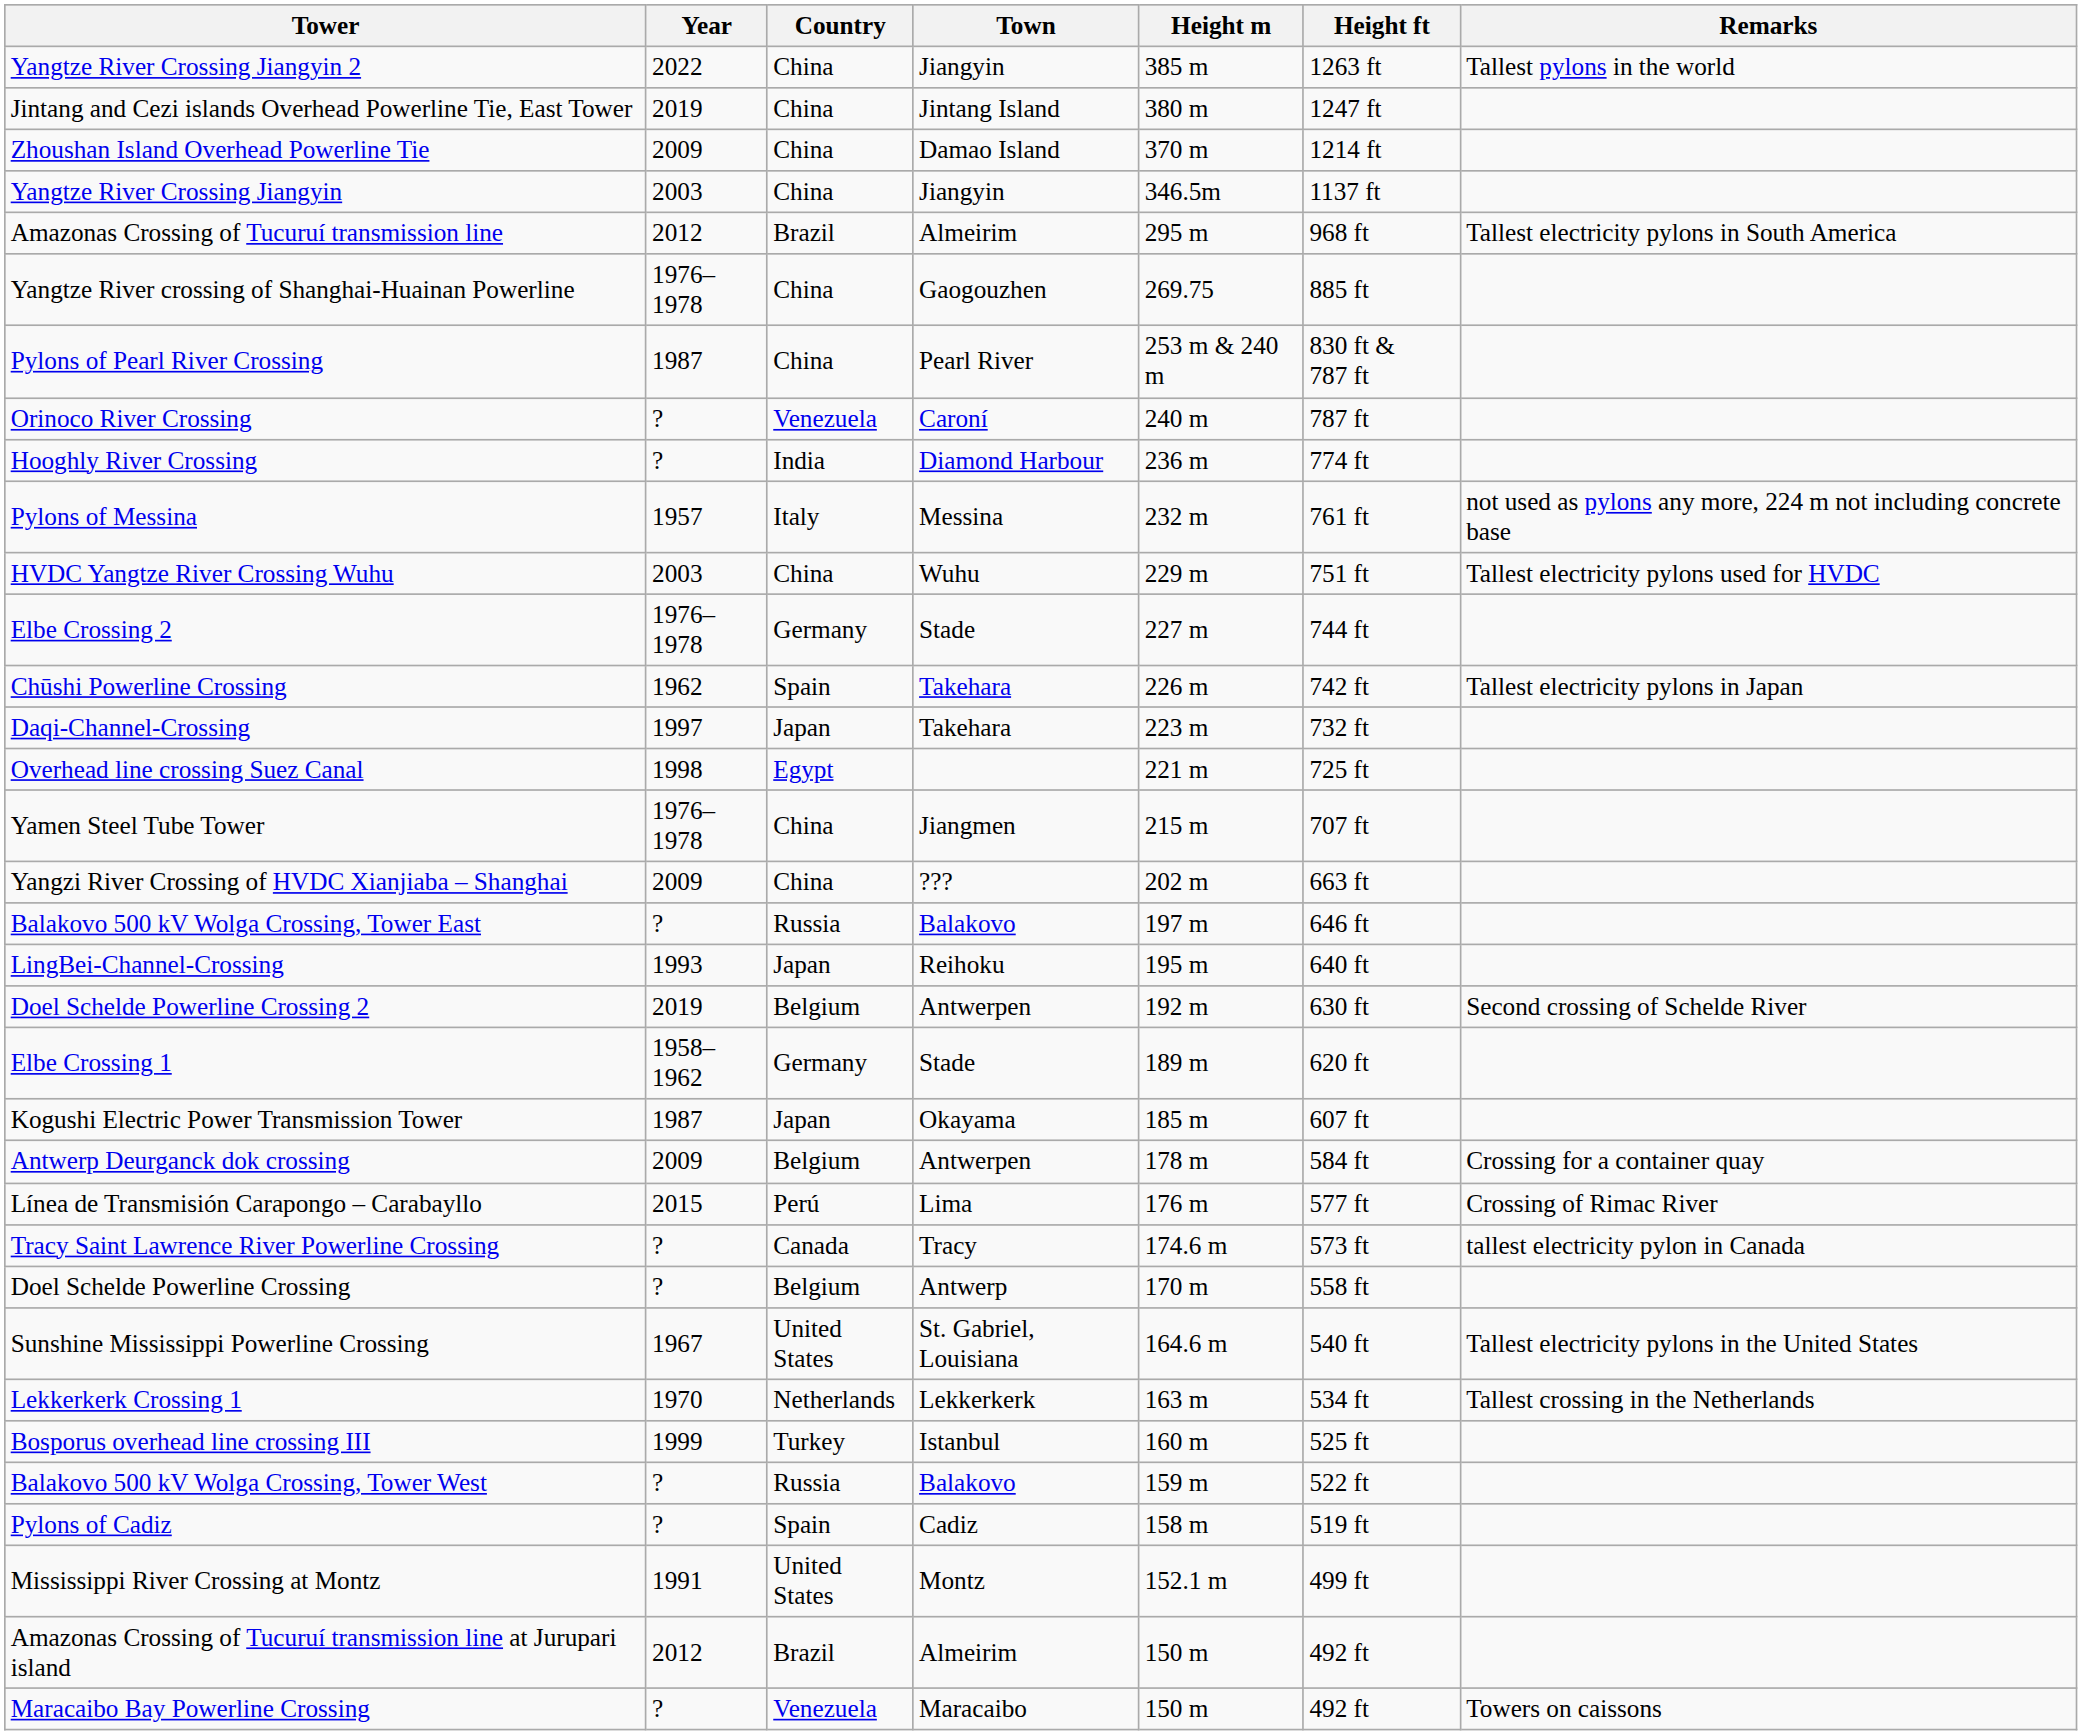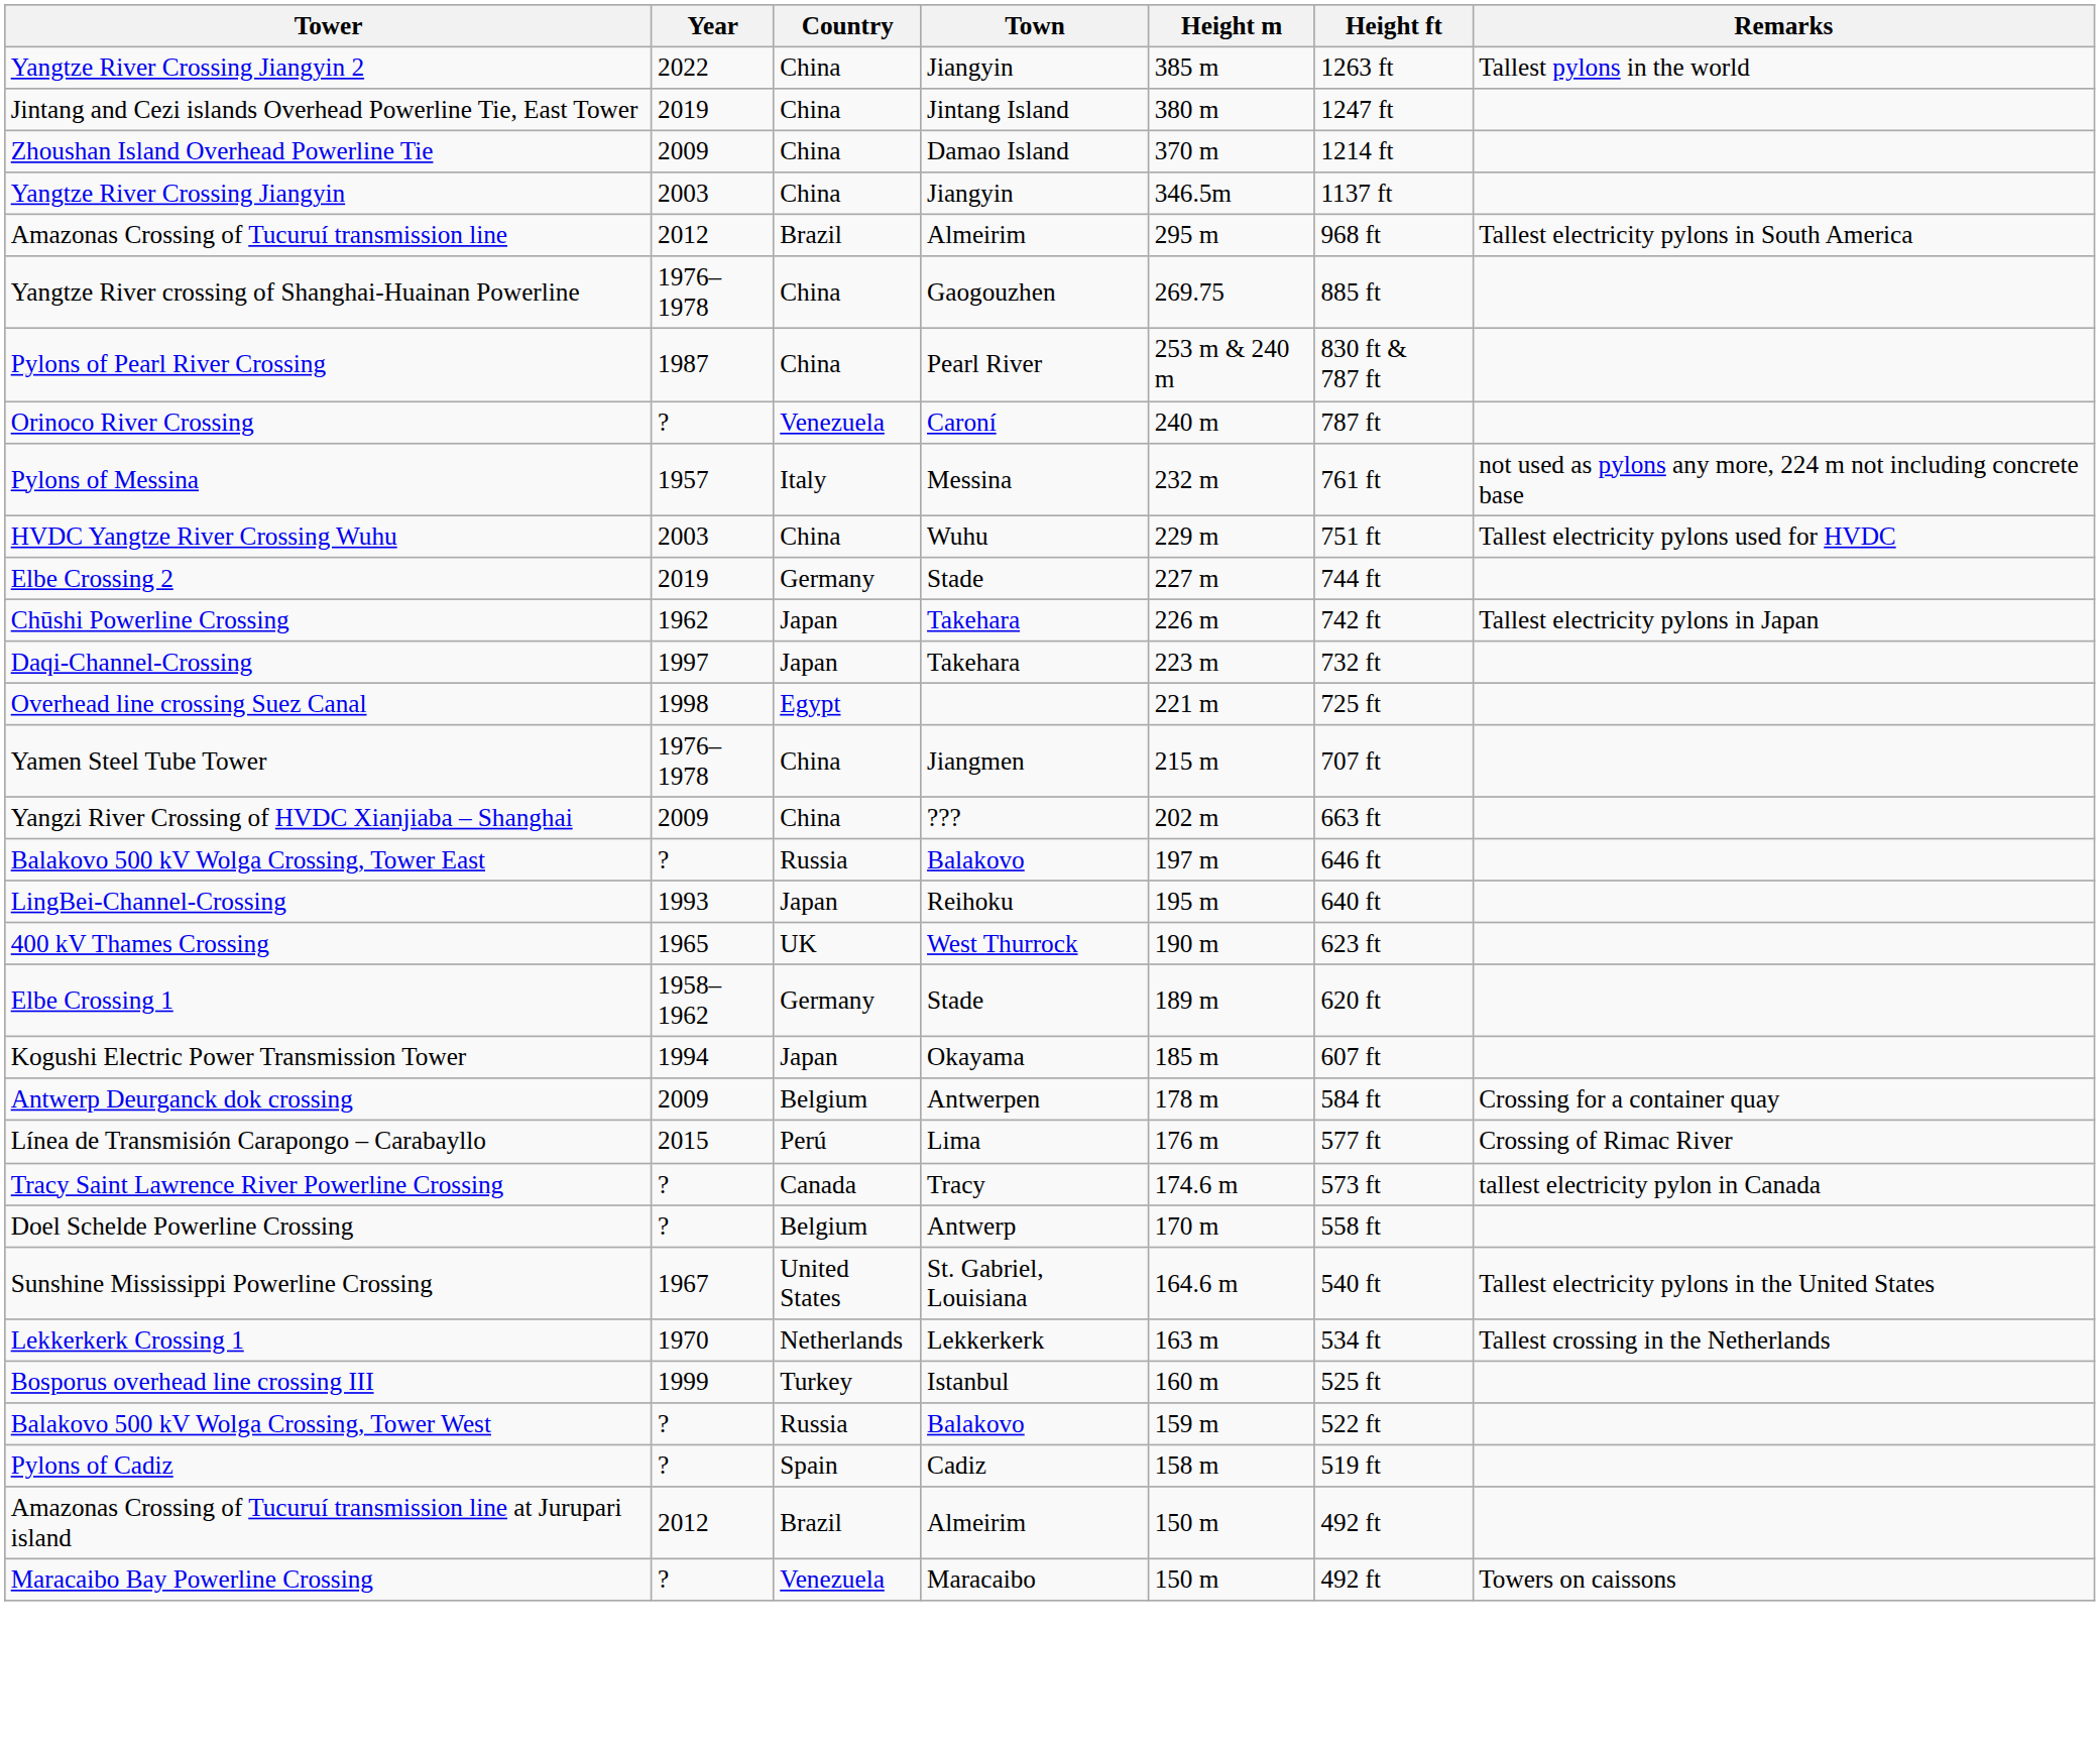 <table class="wikitable sortable" style="font-size:95%;">
 <tr>
 <th>Tower</th>
 <th>Year</th>
 <th>Country</th>
 <th>Town</th>
 <th>Height m</th>
 <th>Height ft</th>
 <th class=unsortable>Remarks</th>
 </tr>
 <tr>
 <td><a href='#'>Yangtze River Crossing Jiangyin 2</a></td>
 <td>2022</td>
 <td>China</td>
 <td>Jiangyin</td>
 <td>385 m</td>
 <td>1263 ft</td>
 <td>Tallest <a href='#'>pylons</a> in the world</td>
 </tr>
 <tr>
 <td>Jintang and Cezi islands Overhead Powerline Tie, East Tower</td>
 <td>2019</td>
 <td>China</td>
 <td>Jintang Island</td>
 <td>380 m</td>
 <td>1247 ft</td>
 <td></td>
 </tr>
 <tr>
 <td><a href='#'>Zhoushan Island Overhead Powerline Tie</a></td>
 <td>2009</td>
 <td>China</td>
 <td>Damao Island</td>
 <td>370 m</td>
 <td>1214 ft</td>
 <td></td>
 </tr>
 <tr>
 <td><a href='#'>Yangtze River Crossing Jiangyin</a></td>
 <td>2003</td>
 <td>China</td>
 <td>Jiangyin</td>
 <td>346.5m</td>
 <td>1137 ft</td>
 <td></td>
 </tr>
 <tr>
 <td>Amazonas Crossing of <a href='#'>Tucuruí transmission line</a></td>
 <td>2012</td>
 <td>Brazil</td>
 <td>Almeirim</td>
 <td>295 m</td>
 <td>968 ft</td>
 <td>Tallest electricity pylons in South America</td>
 </tr>
 <tr>
 <td>Yangtze River crossing of Shanghai-Huainan Powerline</td>
 <td>1976–1978</td>
 <td>China</td>
 <td>Gaogouzhen</td>
 <td>269.75</td>
 <td>885 ft</td>
 <td></td>
 </tr>
 <tr>
 <td><a href='#'>Pylons of Pearl River Crossing</a></td>
 <td>1987</td>
 <td>China</td>
 <td>Pearl River</td>
 <td>253 m & 240 m</td>
 <td>830 ft & 787 ft</td>
 <td></td>
 </tr>
 <tr>
 <td><a href='#'>Orinoco River Crossing</a></td>
 <td>?</td>
 <td><a href='#'>Venezuela</a></td>
 <td><a href='#'>Caroní</a></td>
 <td>240 m</td>
 <td>787 ft</td>
 <td></td>
 </tr>
 <tr>
-<td><a href='#'>Hooghly River Crossing</a></td>
-<td>?</td>
-<td>India</td>
-<td><a href='#'>Diamond Harbour</a></td>
-<td>236 m</td>
-<td>774 ft</td>
-<td></td>
-</tr>
-<tr>
 <td><a href='#'>Pylons of Messina</a></td>
 <td>1957</td>
 <td>Italy</td>
 <td>Messina</td>
 <td>232 m</td>
 <td>761 ft</td>
 <td>not used as <a href='#'>pylons</a> any more, 224 m not including concrete base</td>
 </tr>
 <tr>
 <td><a href='#'>HVDC Yangtze River Crossing Wuhu</a></td>
 <td>2003</td>
 <td>China</td>
 <td>Wuhu</td>
 <td>229 m</td>
 <td>751 ft</td>
 <td>Tallest electricity pylons used for <a href='#'>HVDC</a></td>
 </tr>
 <tr>
 <td><a href='#'>Elbe Crossing 2</a></td>
-<td>1976–1978</td>
+<td>2019</td>
 <td>Germany</td>
 <td>Stade</td>
 <td>227 m</td>
 <td>744 ft</td>
 <td></td>
 </tr>
 <tr>
 <td><a href='#'>Chūshi Powerline Crossing</a></td>
 <td>1962</td>
-<td>Spain</td>
+<td>Japan</td>
 <td><a href='#'>Takehara</a></td>
 <td>226 m</td>
 <td>742 ft</td>
 <td>Tallest electricity pylons in Japan</td>
 </tr>
 <tr>
 <td><a href='#'>Daqi-Channel-Crossing</a></td>
 <td>1997</td>
 <td>Japan</td>
 <td>Takehara</td>
 <td>223 m</td>
 <td>732 ft</td>
 <td></td>
 </tr>
 <tr>
 <td><a href='#'>Overhead line crossing Suez Canal</a></td>
 <td>1998</td>
 <td><a href='#'>Egypt</a></td>
 <td></td>
 <td>221 m</td>
 <td>725 ft</td>
 <td></td>
 </tr>
 <tr>
 <td>Yamen Steel Tube Tower</td>
 <td>1976–1978</td>
 <td>China</td>
 <td>Jiangmen</td>
 <td>215 m</td>
 <td>707 ft</td>
 <td></td>
 </tr>
 <tr>
 <td>Yangzi River Crossing of <a href='#'>HVDC Xianjiaba – Shanghai</a></td>
 <td>2009</td>
 <td>China</td>
 <td>???</td>
 <td>202 m</td>
 <td>663 ft</td>
 <td></td>
 </tr>
 <tr>
 <td><a href='#'>Balakovo 500 kV Wolga Crossing, Tower East</a></td>
 <td>?</td>
 <td>Russia</td>
 <td><a href='#'>Balakovo</a></td>
 <td>197 m</td>
 <td>646 ft</td>
 <td></td>
 </tr>
 <tr>
 <td><a href='#'>LingBei-Channel-Crossing</a></td>
 <td>1993</td>
 <td>Japan</td>
 <td>Reihoku</td>
 <td>195 m</td>
 <td>640 ft</td>
 <td></td>
 </tr>
 <tr>
-<td><a href='#'>Doel Schelde Powerline Crossing 2</a></td>
-<td>2019</td>
-<td>Belgium</td>
-<td>Antwerpen</td>
-<td>192 m</td>
-<td>630 ft</td>
-<td>Second crossing of Schelde River</td>
+<td><a href='#'>400 kV Thames Crossing</a></td>
+<td>1965</td>
+<td>UK</td>
+<td><a href='#'>West Thurrock</a></td>
+<td>190 m</td>
+<td>623 ft</td>
+<td></td>
 </tr>
 <tr>
 <td><a href='#'>Elbe Crossing 1</a></td>
 <td>1958–1962</td>
 <td>Germany</td>
 <td>Stade</td>
 <td>189 m</td>
 <td>620 ft</td>
 <td></td>
 </tr>
 <tr>
 <td>Kogushi Electric Power Transmission Tower</td>
-<td>1987</td>
+<td>1994</td>
 <td>Japan</td>
 <td>Okayama</td>
 <td>185 m</td>
 <td>607 ft</td>
 <td></td>
 </tr>
 <tr>
 <td><a href='#'>Antwerp Deurganck dok crossing</a></td>
 <td>2009</td>
 <td>Belgium</td>
 <td>Antwerpen</td>
 <td>178 m</td>
 <td>584 ft</td>
 <td>Crossing for a container quay</td>
 </tr>
 <tr>
 <td>Línea de Transmisión Carapongo – Carabayllo</td>
 <td>2015</td>
 <td>Perú</td>
 <td>Lima</td>
 <td>176 m</td>
 <td>577 ft</td>
 <td>Crossing of Rimac River</td>
 </tr>
 <tr>
 <td><a href='#'>Tracy Saint Lawrence River Powerline Crossing</a></td>
 <td>?</td>
 <td>Canada</td>
 <td>Tracy</td>
 <td>174.6 m</td>
 <td>573 ft</td>
 <td>tallest electricity pylon in Canada</td>
 </tr>
 <tr>
 <td>Doel Schelde Powerline Crossing</td>
 <td>?</td>
 <td>Belgium</td>
 <td>Antwerp</td>
 <td>170 m</td>
 <td>558 ft</td>
 <td></td>
 </tr>
 <tr>
 <td>Sunshine Mississippi Powerline Crossing</td>
 <td>1967</td>
 <td>United States</td>
 <td>St. Gabriel, Louisiana</td>
 <td>164.6 m</td>
 <td>540 ft</td>
 <td>Tallest electricity pylons in the United States</td>
 </tr>
 <tr>
 <td><a href='#'>Lekkerkerk Crossing 1</a></td>
 <td>1970</td>
 <td>Netherlands</td>
 <td>Lekkerkerk</td>
 <td>163 m</td>
 <td>534 ft</td>
 <td>Tallest crossing in the Netherlands</td>
 </tr>
 <tr>
 <td><a href='#'>Bosporus overhead line crossing III</a></td>
 <td>1999</td>
 <td>Turkey</td>
 <td>Istanbul</td>
 <td>160 m</td>
 <td>525 ft</td>
 <td></td>
 </tr>
 <tr>
 <td><a href='#'>Balakovo 500 kV Wolga Crossing, Tower West</a></td>
 <td>?</td>
 <td>Russia</td>
 <td><a href='#'>Balakovo</a></td>
 <td>159 m</td>
 <td>522 ft</td>
 <td></td>
 </tr>
 <tr>
 <td><a href='#'>Pylons of Cadiz</a></td>
 <td>?</td>
 <td>Spain</td>
 <td>Cadiz</td>
 <td>158 m</td>
 <td>519 ft</td>
 <td></td>
 </tr>
 <tr>
-<td>Mississippi River Crossing at Montz</td>
-<td>1991</td>
-<td>United States</td>
-<td>Montz</td>
-<td>152.1 m</td>
-<td>499 ft</td>
-<td></td>
-</tr>
-<tr>
 <td>Amazonas Crossing of <a href='#'>Tucuruí transmission line</a> at Jurupari island</td>
 <td>2012</td>
 <td>Brazil</td>
 <td>Almeirim</td>
 <td>150 m</td>
 <td>492 ft</td>
 <td></td>
 </tr>
 <tr>
 <td><a href='#'>Maracaibo Bay Powerline Crossing</a></td>
 <td>?</td>
 <td><a href='#'>Venezuela</a></td>
 <td>Maracaibo</td>
 <td>150 m</td>
 <td>492 ft</td>
 <td>Towers on caissons</td>
 </tr>
 </table>
